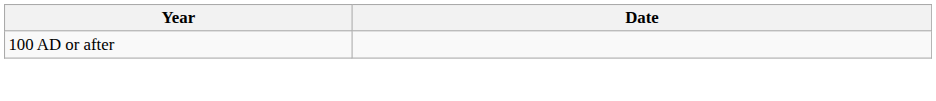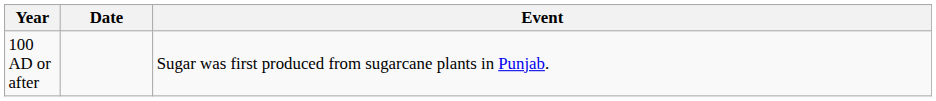 <table class="wikitable" style="width:100%">
 <tr>
 <th style="width:6%">Year</th>
 <th style="width:10%">Date</th>
+<th>Event</th>
 </tr>
 <tr>
 <td>100 AD or after</td>
 <td></td>
+<td>Sugar was first produced from sugarcane plants in <a href='#'>Punjab</a>.</td>
 </tr>
 </table>
